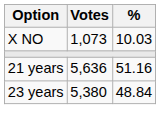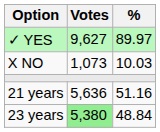 <table class="wikitable">
 <tr>
 <th>Option</th>
 <th>Votes</th>
 <th>%</th>
+</tr>
+<tr>
+<td style=background:#bbf8be>✓ YES</td>
+<td style=background:#bbf8be>9,627</td>
+<td style=background:#bbf8be>89.97</td>
 </tr>
 <tr>
 <td>X NO</td>
 <td>1,073</td>
 <td>10.03</td>
 </tr>
 <tr>
 <td colspan="3" bgcolor="#E9E9E9"></td>
 </tr>
 <tr>
 <td>21 years</td>
 <td>5,636</td>
 <td>51.16</td>
 </tr>
 <tr>
 <td>23 years</td>
-<td>5,380</td>
+<td style="background: lightgreen;">5,380</td>
 <td>48.84</td>
 </tr>
 </table>
